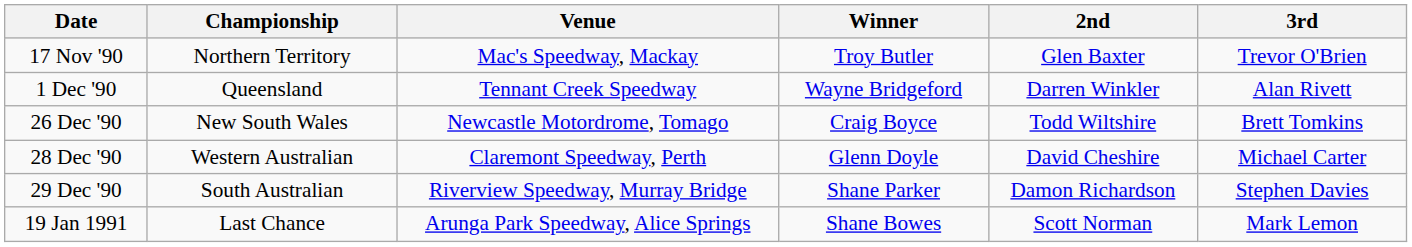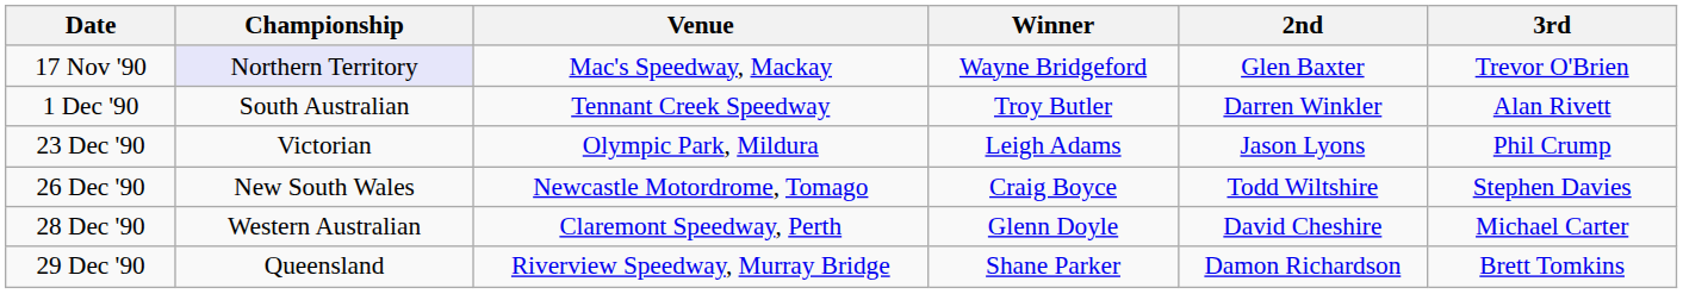 <table class="wikitable" style="text-align:center">
 <tr>
 <th width=100>Date</th>
 <th width=180>Championship</th>
 <th width=280>Venue</th>
 <th width=150>Winner</th>
 <th width=150>2nd</th>
 <th width=150>3rd</th>
 </tr>
 <tr>
 <td align=center>17 Nov '90</td>
-<td>Northern Territory</td>
+<td style="background: lavender;">Northern Territory</td>
 <td><a href='#'>Mac's Speedway</a>, <a href='#'>Mackay</a></td>
-<td><a href='#'>Troy Butler</a></td>
+<td><a href='#'>Wayne Bridgeford</a></td>
 <td><a href='#'>Glen Baxter</a></td>
 <td><a href='#'>Trevor O'Brien</a></td>
 </tr>
 <tr>
 <td align=center>1 Dec '90</td>
-<td>Queensland</td>
+<td>South Australian</td>
 <td><a href='#'>Tennant Creek Speedway</a></td>
-<td><a href='#'>Wayne Bridgeford</a></td>
+<td><a href='#'>Troy Butler</a></td>
 <td><a href='#'>Darren Winkler</a></td>
 <td><a href='#'>Alan Rivett</a></td>
+</tr>
+<tr>
+<td align=center>23 Dec '90</td>
+<td>Victorian</td>
+<td><a href='#'>Olympic Park</a>, <a href='#'>Mildura</a></td>
+<td><a href='#'>Leigh Adams</a></td>
+<td><a href='#'>Jason Lyons</a></td>
+<td><a href='#'>Phil Crump</a></td>
 </tr>
 <tr>
 <td align=center>26 Dec '90</td>
 <td>New South Wales</td>
 <td><a href='#'>Newcastle Motordrome</a>, <a href='#'>Tomago</a></td>
 <td><a href='#'>Craig Boyce</a></td>
 <td><a href='#'>Todd Wiltshire</a></td>
-<td><a href='#'>Brett Tomkins</a></td>
+<td><a href='#'>Stephen Davies</a></td>
 </tr>
 <tr>
 <td align=center>28 Dec '90</td>
 <td>Western Australian</td>
 <td><a href='#'>Claremont Speedway</a>, <a href='#'>Perth</a></td>
 <td><a href='#'>Glenn Doyle</a></td>
 <td><a href='#'>David Cheshire</a></td>
 <td><a href='#'>Michael Carter</a></td>
 </tr>
 <tr>
 <td align=center>29 Dec '90</td>
-<td>South Australian</td>
+<td>Queensland</td>
 <td><a href='#'>Riverview Speedway</a>, <a href='#'>Murray Bridge</a></td>
 <td><a href='#'>Shane Parker</a></td>
 <td><a href='#'>Damon Richardson</a></td>
-<td><a href='#'>Stephen Davies</a></td>
-</tr>
-<tr>
-<td align=center>19 Jan 1991</td>
-<td>Last Chance</td>
-<td><a href='#'>Arunga Park Speedway</a>, <a href='#'>Alice Springs</a></td>
-<td><a href='#'>Shane Bowes</a></td>
-<td><a href='#'>Scott Norman</a></td>
-<td><a href='#'>Mark Lemon</a></td>
+<td><a href='#'>Brett Tomkins</a></td>
 </tr>
 </table>
